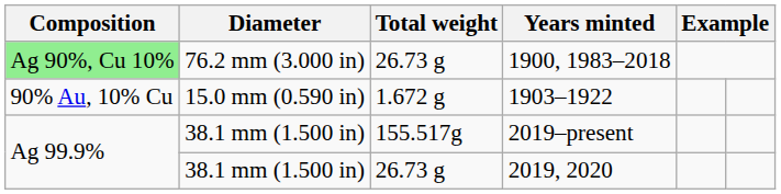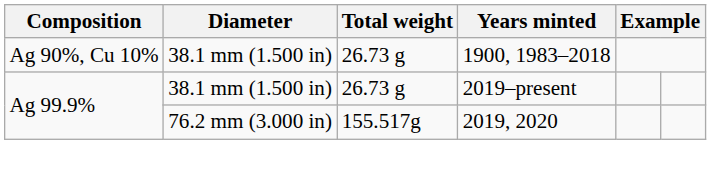 <table class="wikitable">
 <tr>
 <th>Composition</th>
 <th>Diameter</th>
 <th>Total weight</th>
 <th>Years minted</th>
 <th colspan="2">Example</th>
 </tr>
 <tr>
-<td style="background: lightgreen;">Ag 90%, Cu 10%</td>
-<td>76.2 mm (3.000 in)</td>
+<td>Ag 90%, Cu 10%</td>
+<td>38.1 mm (1.500 in)</td>
 <td>26.73 g</td>
 <td>1900, 1983–2018</td>
 <td colspan="2"></td>
 </tr>
 <tr>
-<td>90% <a href='#'>Au</a>, 10% Cu</td>
-<td>15.0 mm (0.590 in)</td>
-<td>1.672 g</td>
-<td>1903–1922</td>
-<td></td>
-<td></td>
-</tr>
-<tr>
 <td rowspan="2">Ag 99.9%</td>
 <td>38.1 mm (1.500 in)</td>
-<td>155.517g</td>
+<td>26.73 g</td>
 <td>2019–present</td>
 <td></td>
 <td></td>
 </tr>
 <tr>
-<td>38.1 mm (1.500 in)</td>
-<td>26.73 g</td>
+<td>76.2 mm (3.000 in)</td>
+<td>155.517g</td>
 <td>2019, 2020</td>
 <td></td>
 <td></td>
 </tr>
 </table>
